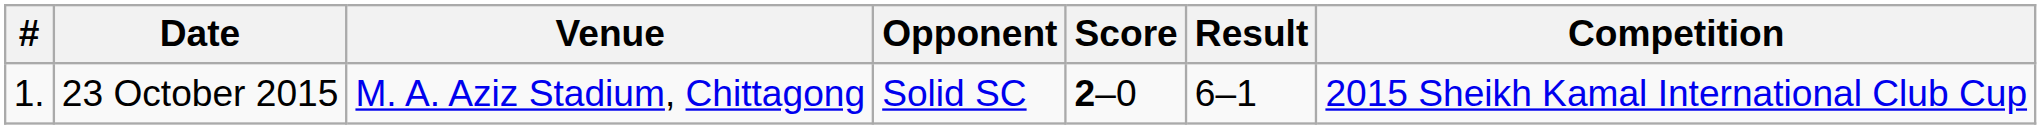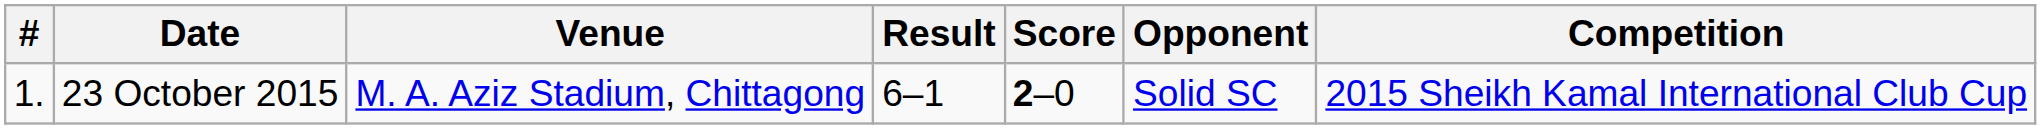 <table class="wikitable">
 <tr>
 <th>#</th>
 <th>Date</th>
 <th>Venue</th>
+<th>Result</th>
+<th>Score</th>
 <th>Opponent</th>
-<th>Score</th>
-<th>Result</th>
 <th>Competition</th>
 </tr>
 <tr>
 <td>1.</td>
 <td>23 October 2015</td>
 <td><a href='#'>M. A. Aziz Stadium</a>, <a href='#'>Chittagong</a></td>
+<td>6–1</td>
+<td><strong>2</strong>–0</td>
 <td> <a href='#'>Solid SC</a></td>
-<td><strong>2</strong>–0</td>
-<td>6–1</td>
 <td><a href='#'>2015 Sheikh Kamal International Club Cup</a></td>
 </tr>
 </table>
